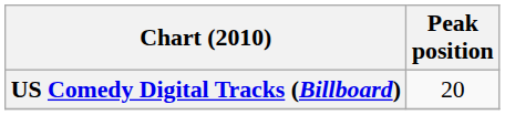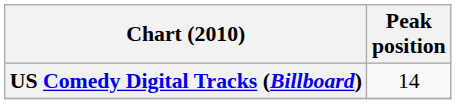 <table class="wikitable sortable plainrowheaders">
 <tr>
 <th>Chart (2010)</th>
 <th>Peak<br>position</th>
 </tr>
 <tr>
 <th scope="row">US <a href='#'>Comedy Digital Tracks</a> (<em><a href='#'>Billboard</a></em>)</th>
-<td align="center">20</td>
+<td align="center">14</td>
 </tr>
 <tr>
 </tr>
 </table>
